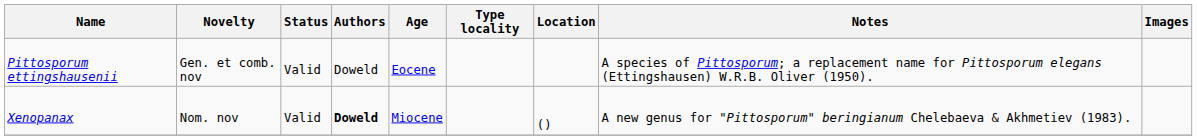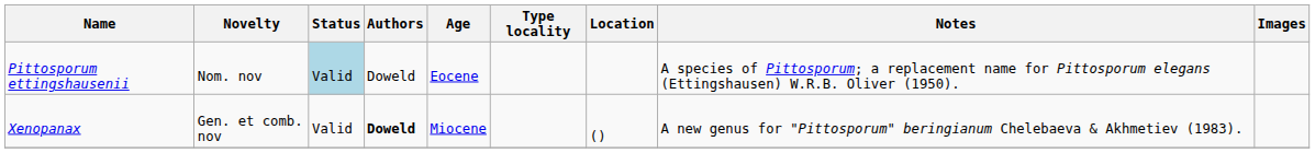 <table class="wikitable sortable" align="center" width="100%">
 <tr>
 <th>Name</th>
 <th>Novelty</th>
 <th>Status</th>
 <th>Authors</th>
 <th>Age</th>
 <th>Type locality</th>
 <th>Location</th>
 <th>Notes</th>
 <th>Images</th>
 </tr>
 <tr>
 <td><br><em><a href='#'>Pittosporum ettingshausenii</a></em></td>
-<td><br>Gen. et comb. nov</td>
-<td><br>Valid</td>
+<td><br>Nom. nov</td>
+<td style="background: lightblue;"><br>Valid</td>
 <td><br>Doweld</td>
 <td><br><a href='#'>Eocene</a></td>
 <td></td>
 <td><br></td>
 <td><br>A species of <em><a href='#'>Pittosporum</a></em>; a replacement name for <em>Pittosporum elegans</em> (Ettingshausen) W.R.B. Oliver (1950).</td>
 <td></td>
 </tr>
 <tr>
 <td><br><em><a href='#'>Xenopanax</a></em></td>
-<td><br>Nom. nov</td>
+<td><br>Gen. et comb. nov</td>
 <td><br>Valid</td>
 <td><strong><br>Doweld</strong></td>
 <td><br><a href='#'>Miocene</a></td>
 <td></td>
 <td><br><br>()</td>
 <td><br>A new genus for <em>"Pittosporum" beringianum</em> Chelebaeva & Akhmetiev (1983).</td>
 <td></td>
 </tr>
 <tr>
 </tr>
 </table>
